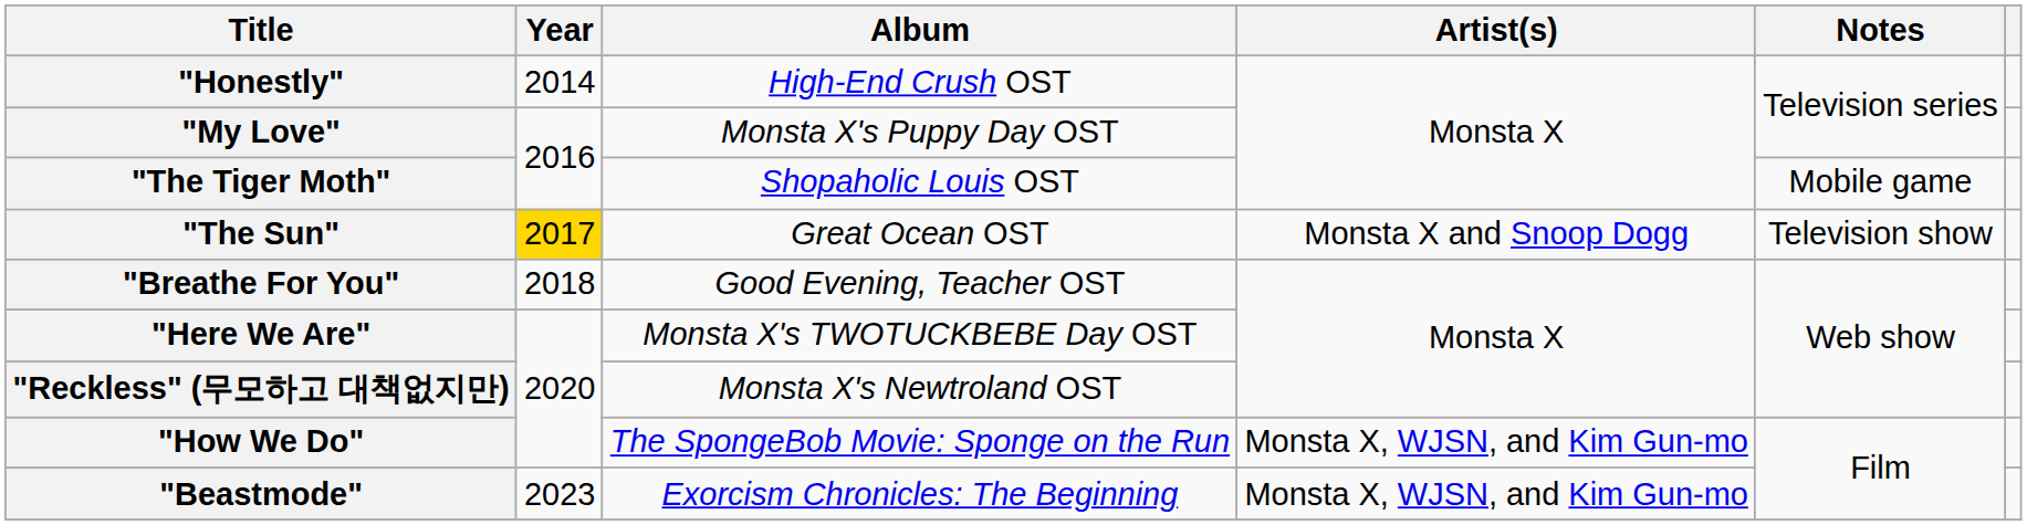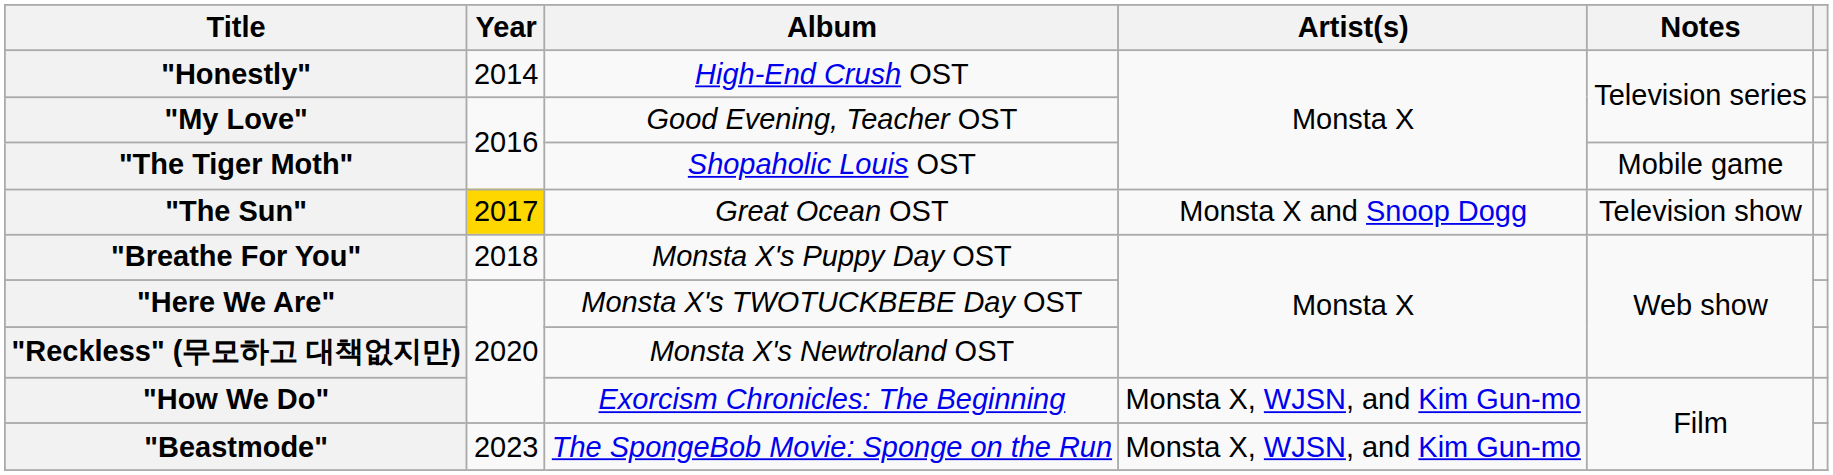 <table class="wikitable sortable plainrowheaders" style="text-align:center">
 <tr>
 <th scope="col">Title</th>
 <th scope="col">Year</th>
 <th scope="col">Album</th>
 <th scope="col">Artist(s)</th>
 <th scope="col">Notes</th>
 <th scope="col" class="unsortable"></th>
 </tr>
 <tr>
 <th scope="row">"Honestly"</th>
 <td>2014</td>
 <td><em><a href='#'>High-End Crush</a></em> OST</td>
 <td rowspan="3">Monsta X</td>
 <td rowspan="2">Television series</td>
 <td></td>
 </tr>
 <tr>
 <th scope="row">"My Love"</th>
 <td rowspan="2">2016</td>
-<td><em>Monsta X's Puppy Day</em> OST</td>
+<td><em>Good Evening, Teacher</em> OST</td>
 <td></td>
 </tr>
 <tr>
 <th scope="row">"The Tiger Moth"</th>
 <td><em><a href='#'>Shopaholic Louis</a></em> OST</td>
 <td>Mobile game</td>
 <td></td>
 </tr>
 <tr>
 <th scope="row">"The Sun"</th>
 <td style="background: gold;">2017</td>
 <td><em>Great Ocean</em> OST</td>
 <td>Monsta X and <a href='#'>Snoop Dogg</a></td>
 <td>Television show</td>
 <td></td>
 </tr>
 <tr>
 <th scope="row">"Breathe For You"</th>
 <td>2018</td>
-<td><em>Good Evening, Teacher</em> OST</td>
+<td><em>Monsta X's Puppy Day</em> OST</td>
 <td rowspan="3">Monsta X</td>
 <td rowspan="3">Web show</td>
 <td></td>
 </tr>
 <tr>
 <th scope="row">"Here We Are"</th>
 <td rowspan="3">2020</td>
 <td><em>Monsta X's TWOTUCKBEBE Day</em> OST</td>
 <td></td>
 </tr>
 <tr>
 <th scope="row">"Reckless" (무모하고 대책없지만)</th>
 <td><em>Monsta X's Newtroland</em> OST</td>
 <td></td>
 </tr>
 <tr>
 <th scope="row">"How We Do"</th>
-<td><em><a href='#'>The SpongeBob Movie: Sponge on the Run</a></em></td>
+<td><em><a href='#'>Exorcism Chronicles: The Beginning</a></em></td>
 <td>Monsta X, <a href='#'>WJSN</a>, and <a href='#'>Kim Gun-mo</a></td>
 <td rowspan="2">Film</td>
 <td></td>
 </tr>
 <tr>
 <th scope="row">"Beastmode"</th>
 <td>2023</td>
-<td><em><a href='#'>Exorcism Chronicles: The Beginning</a></em></td>
+<td><em><a href='#'>The SpongeBob Movie: Sponge on the Run</a></em></td>
 <td>Monsta X, <a href='#'>WJSN</a>, and <a href='#'>Kim Gun-mo</a></td>
 <td></td>
 </tr>
 </table>
